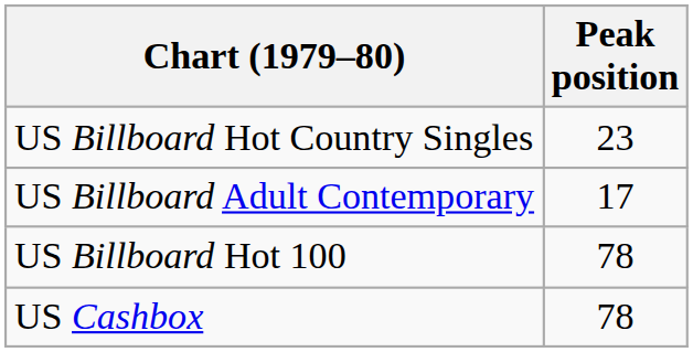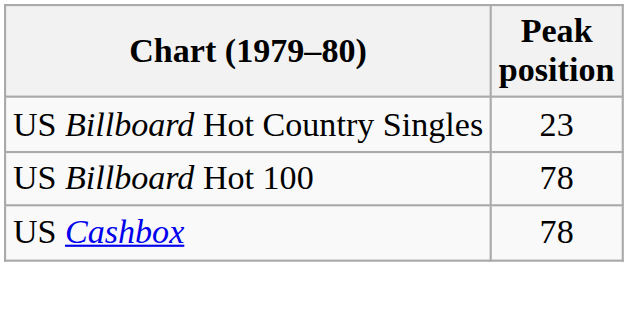 <table class="wikitable sortable">
 <tr>
 <th>Chart (1979–80)</th>
 <th>Peak <br>position</th>
 </tr>
 <tr>
 <td>US <em>Billboard</em> Hot Country Singles</td>
 <td align="center">23</td>
 </tr>
 <tr>
-<td>US <em>Billboard</em> <a href='#'>Adult Contemporary</a></td>
-<td align="center">17</td>
-</tr>
-<tr>
 <td>US <em>Billboard</em> Hot 100</td>
 <td align="center">78</td>
 </tr>
 <tr>
 <td>US <em><a href='#'>Cashbox</a></em></td>
 <td align="center">78</td>
 </tr>
 </table>
